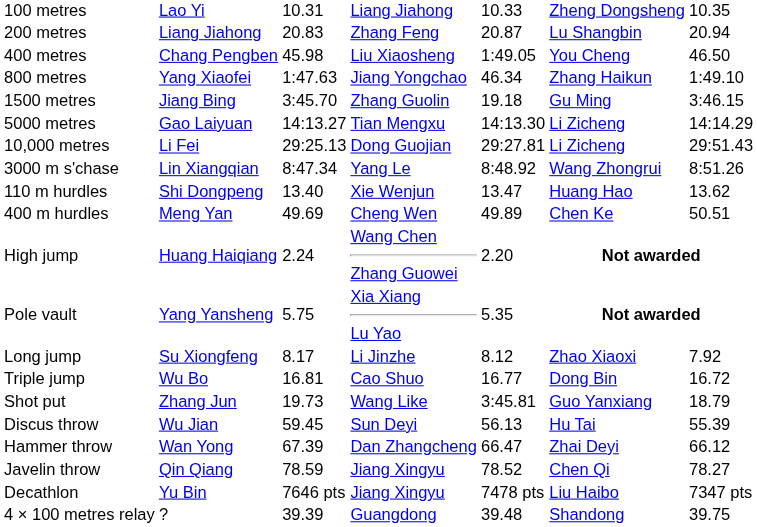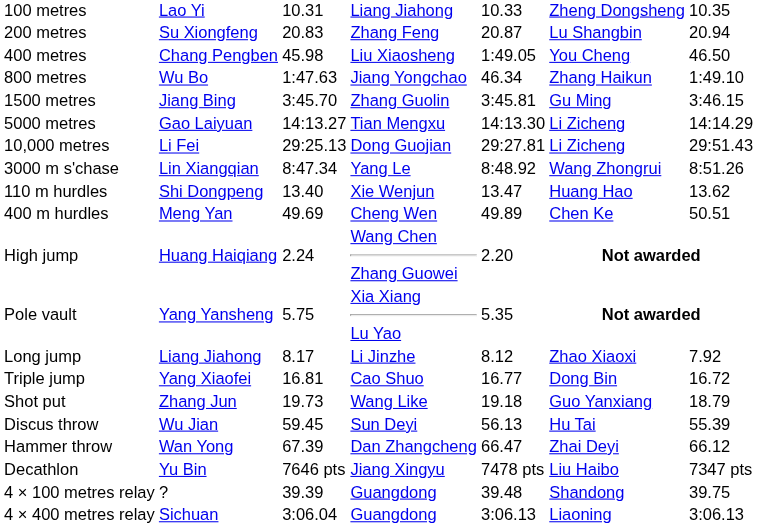 <table>
 <tr>
 <td>100 metres</td>
 <td><a href='#'>Lao Yi</a></td>
 <td>10.31</td>
 <td><a href='#'>Liang Jiahong</a></td>
 <td>10.33</td>
 <td><a href='#'>Zheng Dongsheng</a></td>
 <td>10.35</td>
 </tr>
 <tr>
 <td>200 metres</td>
-<td><a href='#'>Liang Jiahong</a></td>
+<td><a href='#'>Su Xiongfeng</a></td>
 <td>20.83</td>
 <td><a href='#'>Zhang Feng</a></td>
 <td>20.87</td>
 <td><a href='#'>Lu Shangbin</a></td>
 <td>20.94</td>
 </tr>
 <tr>
 <td>400 metres</td>
 <td><a href='#'>Chang Pengben</a></td>
 <td>45.98</td>
 <td><a href='#'>Liu Xiaosheng</a></td>
 <td>1:49.05</td>
 <td><a href='#'>You Cheng</a></td>
 <td>46.50</td>
 </tr>
 <tr>
 <td>800 metres</td>
-<td><a href='#'>Yang Xiaofei</a></td>
+<td><a href='#'>Wu Bo</a></td>
 <td>1:47.63</td>
 <td><a href='#'>Jiang Yongchao</a></td>
 <td>46.34</td>
 <td><a href='#'>Zhang Haikun</a></td>
 <td>1:49.10</td>
 </tr>
 <tr>
 <td>1500 metres</td>
 <td><a href='#'>Jiang Bing</a></td>
 <td>3:45.70</td>
 <td><a href='#'>Zhang Guolin</a></td>
-<td>19.18</td>
+<td>3:45.81</td>
 <td><a href='#'>Gu Ming</a></td>
 <td>3:46.15</td>
 </tr>
 <tr>
 <td>5000 metres</td>
 <td><a href='#'>Gao Laiyuan</a></td>
 <td>14:13.27</td>
 <td><a href='#'>Tian Mengxu</a></td>
 <td>14:13.30</td>
 <td><a href='#'>Li Zicheng</a></td>
 <td>14:14.29</td>
 </tr>
 <tr>
 <td>10,000 metres</td>
 <td><a href='#'>Li Fei</a></td>
 <td>29:25.13</td>
 <td><a href='#'>Dong Guojian</a></td>
 <td>29:27.81</td>
 <td><a href='#'>Li Zicheng</a></td>
 <td>29:51.43</td>
 </tr>
 <tr>
 <td>3000 m s'chase</td>
 <td><a href='#'>Lin Xiangqian</a></td>
 <td>8:47.34</td>
 <td><a href='#'>Yang Le</a></td>
 <td>8:48.92</td>
 <td><a href='#'>Wang Zhongrui</a></td>
 <td>8:51.26</td>
 </tr>
 <tr>
 <td>110 m hurdles</td>
 <td><a href='#'>Shi Dongpeng</a></td>
 <td>13.40</td>
 <td><a href='#'>Xie Wenjun</a></td>
 <td>13.47</td>
 <td><a href='#'>Huang Hao</a></td>
 <td>13.62</td>
 </tr>
 <tr>
 <td>400 m hurdles</td>
 <td><a href='#'>Meng Yan</a></td>
 <td>49.69</td>
 <td><a href='#'>Cheng Wen</a></td>
 <td>49.89</td>
 <td><a href='#'>Chen Ke</a></td>
 <td>50.51</td>
 </tr>
 <tr>
 <td>High jump</td>
 <td><a href='#'>Huang Haiqiang</a></td>
 <td>2.24</td>
 <td><a href='#'>Wang Chen</a><hr><a href='#'>Zhang Guowei</a></td>
 <td>2.20</td>
 <th colspan=2>Not awarded</th>
 </tr>
 <tr>
 <td>Pole vault</td>
 <td><a href='#'>Yang Yansheng</a></td>
 <td>5.75 </td>
 <td><a href='#'>Xia Xiang</a><hr><a href='#'>Lu Yao</a></td>
 <td>5.35</td>
 <th colspan=2>Not awarded</th>
 </tr>
 <tr>
 <td>Long jump</td>
-<td><a href='#'>Su Xiongfeng</a></td>
+<td><a href='#'>Liang Jiahong</a></td>
 <td>8.17</td>
 <td><a href='#'>Li Jinzhe</a></td>
 <td>8.12</td>
 <td><a href='#'>Zhao Xiaoxi</a></td>
 <td>7.92</td>
 </tr>
 <tr>
 <td>Triple jump</td>
-<td><a href='#'>Wu Bo</a></td>
+<td><a href='#'>Yang Xiaofei</a></td>
 <td>16.81</td>
 <td><a href='#'>Cao Shuo</a></td>
 <td>16.77</td>
 <td><a href='#'>Dong Bin</a></td>
 <td>16.72</td>
 </tr>
 <tr>
 <td>Shot put</td>
 <td><a href='#'>Zhang Jun</a></td>
 <td>19.73</td>
 <td><a href='#'>Wang Like</a></td>
-<td>3:45.81</td>
+<td>19.18</td>
 <td><a href='#'>Guo Yanxiang</a></td>
 <td>18.79</td>
 </tr>
 <tr>
 <td>Discus throw</td>
 <td><a href='#'>Wu Jian</a></td>
 <td>59.45</td>
 <td><a href='#'>Sun Deyi</a></td>
 <td>56.13</td>
 <td><a href='#'>Hu Tai</a></td>
 <td>55.39</td>
 </tr>
 <tr>
 <td>Hammer throw</td>
 <td><a href='#'>Wan Yong</a></td>
 <td>67.39</td>
 <td><a href='#'>Dan Zhangcheng</a></td>
 <td>66.47</td>
 <td><a href='#'>Zhai Deyi</a></td>
 <td>66.12</td>
 </tr>
 <tr>
-<td>Javelin throw</td>
-<td><a href='#'>Qin Qiang</a></td>
-<td>78.59</td>
-<td><a href='#'>Jiang Xingyu</a></td>
-<td>78.52</td>
-<td><a href='#'>Chen Qi</a></td>
-<td>78.27</td>
-</tr>
-<tr>
 <td>Decathlon</td>
 <td><a href='#'>Yu Bin</a></td>
 <td>7646 pts</td>
 <td><a href='#'>Jiang Xingyu</a></td>
 <td>7478 pts</td>
 <td><a href='#'>Liu Haibo</a></td>
 <td>7347 pts</td>
 </tr>
 <tr>
 <td>4 × 100 metres relay</td>
 <td>?</td>
 <td>39.39</td>
 <td><a href='#'>Guangdong</a></td>
 <td>39.48</td>
 <td><a href='#'>Shandong</a></td>
 <td>39.75</td>
 </tr>
+<tr>
+<td>4 × 400 metres relay</td>
+<td><a href='#'>Sichuan</a></td>
+<td>3:06.04</td>
+<td><a href='#'>Guangdong</a></td>
+<td>3:06.13</td>
+<td><a href='#'>Liaoning</a></td>
+<td>3:06.13</td>
+</tr>
 </table>
